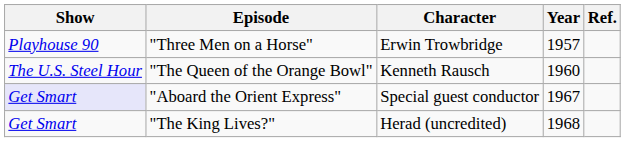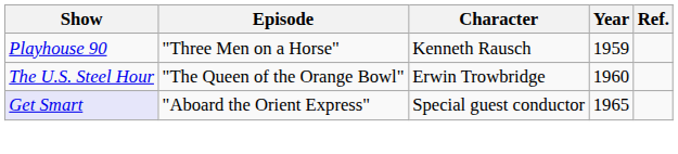 <table class="wikitable">
 <tr>
 <th>Show</th>
 <th>Episode</th>
 <th>Character</th>
 <th>Year</th>
 <th>Ref.</th>
 </tr>
 <tr>
 <td><em><a href='#'>Playhouse 90</a></em></td>
 <td>"Three Men on a Horse"</td>
-<td>Erwin Trowbridge</td>
-<td>1957</td>
+<td>Kenneth Rausch</td>
+<td>1959</td>
 <td></td>
 </tr>
 <tr>
 <td><em><a href='#'>The U.S. Steel Hour</a></em></td>
 <td>"The Queen of the Orange Bowl"</td>
-<td>Kenneth Rausch</td>
+<td>Erwin Trowbridge</td>
 <td>1960</td>
 <td></td>
 </tr>
 <tr>
 <td style="background: lavender;"><em><a href='#'>Get Smart</a></em></td>
 <td>"Aboard the Orient Express"</td>
 <td>Special guest conductor</td>
-<td>1967</td>
-<td></td>
-</tr>
-<tr>
-<td><em><a href='#'>Get Smart</a></em></td>
-<td>"The King Lives?"</td>
-<td>Herad (uncredited)</td>
-<td>1968</td>
+<td>1965</td>
 <td></td>
 </tr>
 </table>
